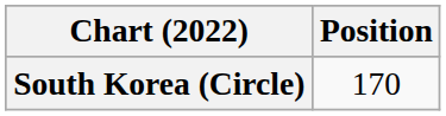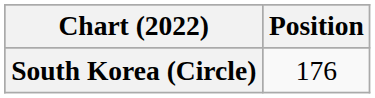 <table class="wikitable plainrowheaders" style="text-align:center">
 <tr>
 <th scope="col">Chart (2022)</th>
 <th scope="col">Position</th>
 </tr>
 <tr>
 <th scope="row">South Korea (Circle)</th>
-<td>170</td>
+<td>176</td>
 </tr>
 </table>
